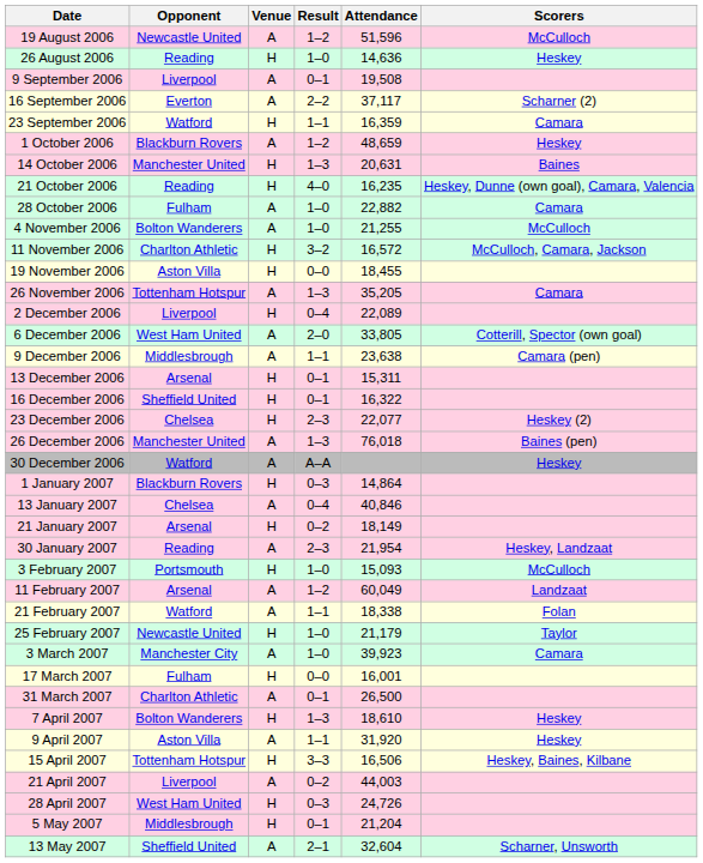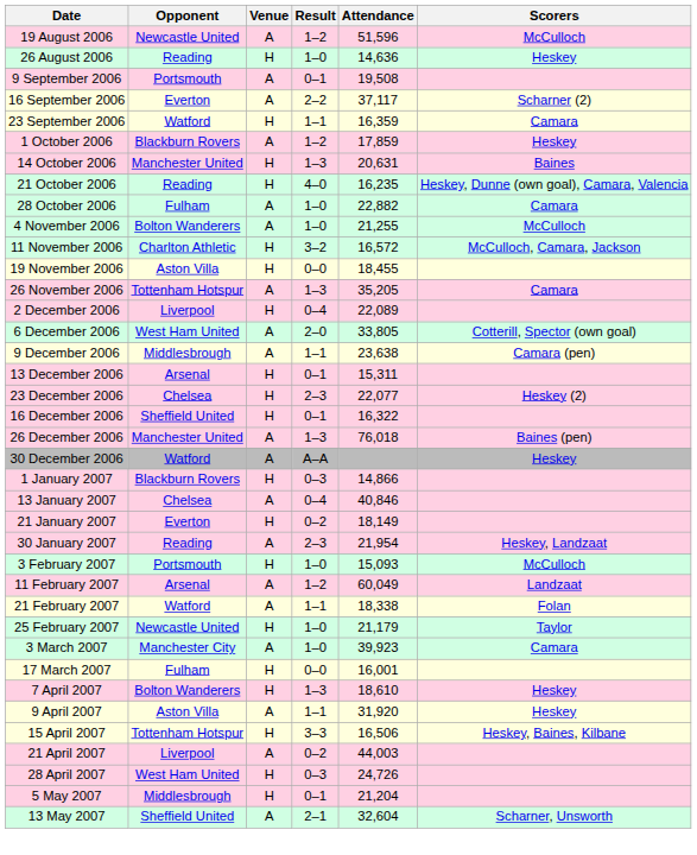 <table class="wikitable sortable" style="font-size:100%; text-align:center">
 <tr>
 <th>Date</th>
 <th>Opponent</th>
 <th>Venue</th>
 <th>Result</th>
 <th>Attendance</th>
 <th>Scorers</th>
 </tr>
 <tr style="background-color: #ffd0e3;">
 <td>19 August 2006</td>
 <td><a href='#'>Newcastle United</a></td>
 <td>A</td>
 <td>1–2</td>
 <td>51,596</td>
 <td><a href='#'>McCulloch</a></td>
 </tr>
 <tr style="background-color: #d0ffe3;">
 <td>26 August 2006</td>
 <td><a href='#'>Reading</a></td>
 <td>H</td>
 <td>1–0</td>
 <td>14,636</td>
 <td><a href='#'>Heskey</a></td>
 </tr>
 <tr style="background-color: #ffd0e3;">
 <td>9 September 2006</td>
-<td><a href='#'>Liverpool</a></td>
+<td><a href='#'>Portsmouth</a></td>
 <td>A</td>
 <td>0–1</td>
 <td>19,508</td>
 <td></td>
 </tr>
 <tr style="background-color: #ffffdd;">
 <td>16 September 2006</td>
 <td><a href='#'>Everton</a></td>
 <td>A</td>
 <td>2–2</td>
 <td>37,117</td>
 <td><a href='#'>Scharner</a> (2)</td>
 </tr>
 <tr style="background-color: #ffffdd;">
 <td>23 September 2006</td>
 <td><a href='#'>Watford</a></td>
 <td>H</td>
 <td>1–1</td>
 <td>16,359</td>
 <td><a href='#'>Camara</a></td>
 </tr>
 <tr style="background-color: #ffd0e3;">
 <td>1 October 2006</td>
 <td><a href='#'>Blackburn Rovers</a></td>
 <td>A</td>
 <td>1–2</td>
-<td>48,659</td>
+<td>17,859</td>
 <td><a href='#'>Heskey</a></td>
 </tr>
 <tr style="background-color: #ffd0e3;">
 <td>14 October 2006</td>
 <td><a href='#'>Manchester United</a></td>
 <td>H</td>
 <td>1–3</td>
 <td>20,631</td>
 <td><a href='#'>Baines</a></td>
 </tr>
 <tr style="background-color: #d0ffe3;">
 <td>21 October 2006</td>
 <td><a href='#'>Reading</a></td>
 <td>H</td>
 <td>4–0</td>
 <td>16,235</td>
 <td><a href='#'>Heskey</a>, <a href='#'>Dunne</a> (own goal), <a href='#'>Camara</a>, <a href='#'>Valencia</a></td>
 </tr>
 <tr style="background-color: #d0ffe3;">
 <td>28 October 2006</td>
 <td><a href='#'>Fulham</a></td>
 <td>A</td>
 <td>1–0</td>
 <td>22,882</td>
 <td><a href='#'>Camara</a></td>
 </tr>
 <tr style="background-color: #d0ffe3;">
 <td>4 November 2006</td>
 <td><a href='#'>Bolton Wanderers</a></td>
 <td>A</td>
 <td>1–0</td>
 <td>21,255</td>
 <td><a href='#'>McCulloch</a></td>
 </tr>
 <tr style="background-color: #d0ffe3;">
 <td>11 November 2006</td>
 <td><a href='#'>Charlton Athletic</a></td>
 <td>H</td>
 <td>3–2</td>
 <td>16,572</td>
 <td><a href='#'>McCulloch</a>, <a href='#'>Camara</a>, <a href='#'>Jackson</a></td>
 </tr>
 <tr style="background-color: #ffffdd;">
 <td>19 November 2006</td>
 <td><a href='#'>Aston Villa</a></td>
 <td>H</td>
 <td>0–0</td>
 <td>18,455</td>
 <td></td>
 </tr>
 <tr style="background-color: #ffd0e3;">
 <td>26 November 2006</td>
 <td><a href='#'>Tottenham Hotspur</a></td>
 <td>A</td>
 <td>1–3</td>
 <td>35,205</td>
 <td><a href='#'>Camara</a></td>
 </tr>
 <tr style="background-color: #ffd0e3;">
 <td>2 December 2006</td>
 <td><a href='#'>Liverpool</a></td>
 <td>H</td>
 <td>0–4</td>
 <td>22,089</td>
 <td></td>
 </tr>
 <tr style="background-color: #d0ffe3;">
 <td>6 December 2006</td>
 <td><a href='#'>West Ham United</a></td>
 <td>A</td>
 <td>2–0</td>
 <td>33,805</td>
 <td><a href='#'>Cotterill</a>, <a href='#'>Spector</a> (own goal)</td>
 </tr>
 <tr style="background-color: #ffffdd;">
 <td>9 December 2006</td>
 <td><a href='#'>Middlesbrough</a></td>
 <td>A</td>
 <td>1–1</td>
 <td>23,638</td>
 <td><a href='#'>Camara</a> (pen)</td>
 </tr>
 <tr style="background-color: #ffd0e3;">
 <td>13 December 2006</td>
 <td><a href='#'>Arsenal</a></td>
 <td>H</td>
 <td>0–1</td>
 <td>15,311</td>
 <td></td>
 </tr>
 <tr style="background-color: #ffd0e3;">
+<td>23 December 2006</td>
+<td><a href='#'>Chelsea</a></td>
+<td>H</td>
+<td>2–3</td>
+<td>22,077</td>
+<td><a href='#'>Heskey</a> (2)</td>
+</tr>
+<tr style="background-color: #ffd0e3;">
 <td>16 December 2006</td>
 <td><a href='#'>Sheffield United</a></td>
 <td>H</td>
 <td>0–1</td>
 <td>16,322</td>
 <td></td>
-</tr>
-<tr style="background-color: #ffd0e3;">
-<td>23 December 2006</td>
-<td><a href='#'>Chelsea</a></td>
-<td>H</td>
-<td>2–3</td>
-<td>22,077</td>
-<td><a href='#'>Heskey</a> (2)</td>
 </tr>
 <tr style="background-color: #ffd0e3;">
 <td>26 December 2006</td>
 <td><a href='#'>Manchester United</a></td>
 <td>A</td>
 <td>1–3</td>
 <td>76,018</td>
 <td><a href='#'>Baines</a> (pen)</td>
 </tr>
 <tr style="background-color: #bbbbbb;">
 <td>30 December 2006</td>
 <td><a href='#'>Watford</a></td>
 <td>A</td>
 <td>A–A</td>
 <td></td>
 <td><a href='#'>Heskey</a></td>
 </tr>
 <tr style="background-color: #ffd0e3;">
 <td>1 January 2007</td>
 <td><a href='#'>Blackburn Rovers</a></td>
 <td>H</td>
 <td>0–3</td>
-<td>14,864</td>
+<td>14,866</td>
 <td></td>
 </tr>
 <tr style="background-color: #ffd0e3;">
 <td>13 January 2007</td>
 <td><a href='#'>Chelsea</a></td>
 <td>A</td>
 <td>0–4</td>
 <td>40,846</td>
 <td></td>
 </tr>
 <tr style="background-color: #ffd0e3;">
 <td>21 January 2007</td>
-<td><a href='#'>Arsenal</a></td>
+<td><a href='#'>Everton</a></td>
 <td>H</td>
 <td>0–2</td>
 <td>18,149</td>
 <td></td>
 </tr>
 <tr style="background-color: #ffd0e3;">
 <td>30 January 2007</td>
 <td><a href='#'>Reading</a></td>
 <td>A</td>
 <td>2–3</td>
 <td>21,954</td>
 <td><a href='#'>Heskey</a>, <a href='#'>Landzaat</a></td>
 </tr>
 <tr style="background-color: #d0ffe3;">
 <td>3 February 2007</td>
 <td><a href='#'>Portsmouth</a></td>
 <td>H</td>
 <td>1–0</td>
 <td>15,093</td>
 <td><a href='#'>McCulloch</a></td>
 </tr>
 <tr style="background-color: #ffd0e3;">
 <td>11 February 2007</td>
 <td><a href='#'>Arsenal</a></td>
 <td>A</td>
 <td>1–2</td>
 <td>60,049</td>
 <td><a href='#'>Landzaat</a></td>
 </tr>
 <tr style="background-color: #ffffdd;">
 <td>21 February 2007</td>
 <td><a href='#'>Watford</a></td>
 <td>A</td>
 <td>1–1</td>
 <td>18,338</td>
 <td><a href='#'>Folan</a></td>
 </tr>
 <tr style="background-color: #d0ffe3;">
 <td>25 February 2007</td>
 <td><a href='#'>Newcastle United</a></td>
 <td>H</td>
 <td>1–0</td>
 <td>21,179</td>
 <td><a href='#'>Taylor</a></td>
 </tr>
 <tr style="background-color: #d0ffe3;">
 <td>3 March 2007</td>
 <td><a href='#'>Manchester City</a></td>
 <td>A</td>
 <td>1–0</td>
 <td>39,923</td>
 <td><a href='#'>Camara</a></td>
 </tr>
 <tr style="background-color: #ffffdd;">
 <td>17 March 2007</td>
 <td><a href='#'>Fulham</a></td>
 <td>H</td>
 <td>0–0</td>
 <td>16,001</td>
 <td></td>
 </tr>
 <tr style="background-color: #ffd0e3;">
-<td>31 March 2007</td>
-<td><a href='#'>Charlton Athletic</a></td>
-<td>A</td>
-<td>0–1</td>
-<td>26,500</td>
-<td></td>
-</tr>
-<tr style="background-color: #ffd0e3;">
 <td>7 April 2007</td>
 <td><a href='#'>Bolton Wanderers</a></td>
 <td>H</td>
 <td>1–3</td>
 <td>18,610</td>
 <td><a href='#'>Heskey</a></td>
 </tr>
 <tr style="background-color: #ffffdd;">
 <td>9 April 2007</td>
 <td><a href='#'>Aston Villa</a></td>
 <td>A</td>
 <td>1–1</td>
 <td>31,920</td>
 <td><a href='#'>Heskey</a></td>
 </tr>
 <tr style="background-color: #ffffdd;">
 <td>15 April 2007</td>
 <td><a href='#'>Tottenham Hotspur</a></td>
 <td>H</td>
 <td>3–3</td>
 <td>16,506</td>
 <td><a href='#'>Heskey</a>, <a href='#'>Baines</a>, <a href='#'>Kilbane</a></td>
 </tr>
 <tr style="background-color: #ffd0e3;">
 <td>21 April 2007</td>
 <td><a href='#'>Liverpool</a></td>
 <td>A</td>
 <td>0–2</td>
 <td>44,003</td>
 <td></td>
 </tr>
 <tr style="background-color: #ffd0e3;">
 <td>28 April 2007</td>
 <td><a href='#'>West Ham United</a></td>
 <td>H</td>
 <td>0–3</td>
 <td>24,726</td>
 <td></td>
 </tr>
 <tr style="background-color: #ffd0e3;">
 <td>5 May 2007</td>
 <td><a href='#'>Middlesbrough</a></td>
 <td>H</td>
 <td>0–1</td>
 <td>21,204</td>
 <td></td>
 </tr>
 <tr style="background-color: #d0ffe3;">
 <td>13 May 2007</td>
 <td><a href='#'>Sheffield United</a></td>
 <td>A</td>
 <td>2–1</td>
 <td>32,604</td>
 <td><a href='#'>Scharner</a>, <a href='#'>Unsworth</a></td>
 </tr>
 </table>
